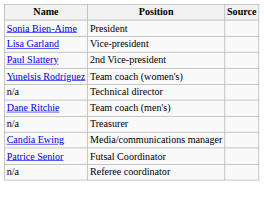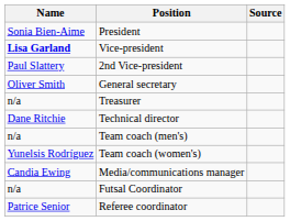 <table class="wikitable">
 <tr>
 <th>Name</th>
 <th>Position</th>
 <th>Source</th>
 </tr>
 <tr>
 <td> <a href='#'>Sonia Bien-Aime</a></td>
 <td>President</td>
 <td></td>
 </tr>
 <tr>
-<td> <a href='#'>Lisa Garland</a></td>
+<td><strong> <a href='#'>Lisa Garland</a></strong></td>
 <td>Vice-president</td>
 <td></td>
 </tr>
 <tr>
 <td> <a href='#'>Paul Slattery</a></td>
 <td>2nd Vice-president</td>
 <td></td>
 </tr>
 <tr>
-<td> <a href='#'>Yunelsis Rodríguez</a></td>
-<td>Team coach (women's)</td>
-<td></td>
-</tr>
-<tr>
-<td>n/a</td>
-<td>Technical director</td>
-<td></td>
-</tr>
-<tr>
-<td><a href='#'>Dane Ritchie</a></td>
-<td>Team coach (men's)</td>
+<td> <a href='#'>Oliver Smith</a></td>
+<td>General secretary</td>
 <td></td>
 </tr>
 <tr>
 <td>n/a</td>
 <td>Treasurer</td>
 <td></td>
 </tr>
 <tr>
+<td><a href='#'>Dane Ritchie</a></td>
+<td>Technical director</td>
+<td></td>
+</tr>
+<tr>
+<td>n/a</td>
+<td>Team coach (men's)</td>
+<td></td>
+</tr>
+<tr>
+<td> <a href='#'>Yunelsis Rodríguez</a></td>
+<td>Team coach (women's)</td>
+<td></td>
+</tr>
+<tr>
 <td> <a href='#'>Candia Ewing</a></td>
 <td>Media/communications manager</td>
 <td></td>
 </tr>
 <tr>
-<td> <a href='#'>Patrice Senior</a></td>
+<td>n/a</td>
 <td>Futsal Coordinator</td>
 <td></td>
 </tr>
 <tr>
-<td>n/a</td>
+<td> <a href='#'>Patrice Senior</a></td>
 <td>Referee coordinator</td>
 <td></td>
 </tr>
 </table>
